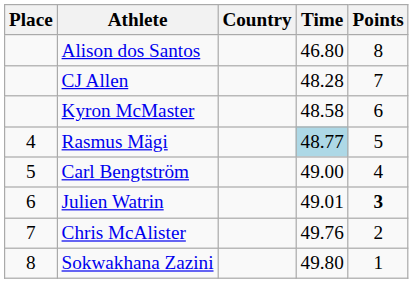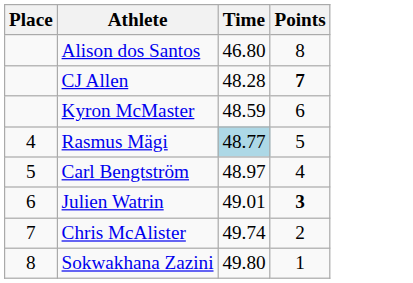 <table class="wikitable">
 <tr>
 <th>Place</th>
 <th>Athlete</th>
-<th>Country</th>
 <th>Time</th>
 <th>Points</th>
 </tr>
 <tr>
 <td align=center></td>
 <td><a href='#'>Alison dos Santos</a></td>
-<td></td>
 <td>46.80</td>
 <td align=center>8</td>
 </tr>
 <tr>
 <td align=center></td>
 <td><a href='#'>CJ Allen</a></td>
-<td></td>
 <td>48.28</td>
-<td align=center>7</td>
+<td align=center><strong>7</strong></td>
 </tr>
 <tr>
 <td align=center></td>
 <td><a href='#'>Kyron McMaster</a></td>
-<td></td>
-<td>48.58</td>
+<td>48.59</td>
 <td align=center>6</td>
 </tr>
 <tr>
 <td align=center>4</td>
 <td><a href='#'>Rasmus Mägi</a></td>
-<td></td>
 <td style="background: lightblue;">48.77</td>
 <td align=center>5</td>
 </tr>
 <tr>
 <td align=center>5</td>
 <td><a href='#'>Carl Bengtström</a></td>
-<td></td>
-<td>49.00</td>
+<td>48.97</td>
 <td align=center>4</td>
 </tr>
 <tr>
 <td align=center>6</td>
 <td><a href='#'>Julien Watrin</a></td>
-<td></td>
 <td>49.01</td>
 <td align=center><strong>3</strong></td>
 </tr>
 <tr>
 <td align=center>7</td>
 <td><a href='#'>Chris McAlister</a></td>
-<td></td>
-<td>49.76</td>
+<td>49.74</td>
 <td align=center>2</td>
 </tr>
 <tr>
 <td align=center>8</td>
 <td><a href='#'>Sokwakhana Zazini</a></td>
-<td></td>
 <td>49.80</td>
 <td align=center>1</td>
 </tr>
 </table>
